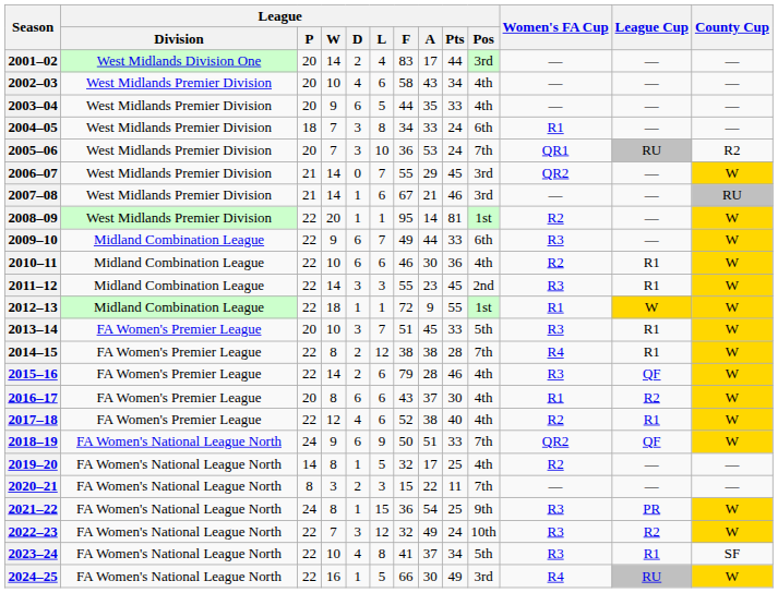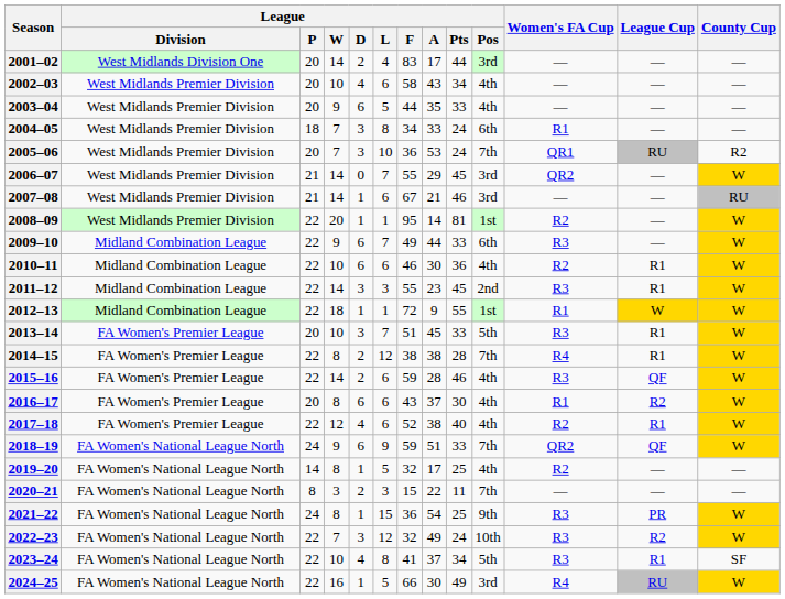 <table class="wikitable" style="text-align: center">
 <tr>
 <th rowspan=2>Season</th>
 <th colspan=9>League</th>
 <th rowspan=2><a href='#'>Women's FA Cup</a></th>
 <th rowspan=2><a href='#'>League Cup</a></th>
 <th rowspan=2><a href='#'>County Cup</a></th>
 </tr>
 <tr>
 <th width="260">Division</th>
 <th width="20">P</th>
 <th width="20">W</th>
 <th width="20">D</th>
 <th width="20">L</th>
 <th width="20">F</th>
 <th width="20">A</th>
 <th width="20">Pts</th>
 <th width="20">Pos</th>
 </tr>
 <tr>
 <th>2001–02</th>
 <td bgcolor=CCFFCC><a href='#'>West Midlands Division One</a> </td>
 <td>20</td>
 <td>14</td>
 <td>2</td>
 <td>4</td>
 <td>83</td>
 <td>17</td>
 <td>44</td>
 <td bgcolor=CCFFCC>3rd</td>
 <td>—</td>
 <td>—</td>
 <td>—</td>
 </tr>
 <tr>
 <th>2002–03</th>
 <td><a href='#'>West Midlands Premier Division</a></td>
 <td>20</td>
 <td>10</td>
 <td>4</td>
 <td>6</td>
 <td>58</td>
 <td>43</td>
 <td>34</td>
 <td>4th</td>
 <td>—</td>
 <td>—</td>
 <td>—</td>
 </tr>
 <tr>
 <th>2003–04</th>
 <td>West Midlands Premier Division</td>
 <td>20</td>
 <td>9</td>
 <td>6</td>
 <td>5</td>
 <td>44</td>
 <td>35</td>
 <td>33</td>
 <td>4th</td>
 <td>—</td>
 <td>—</td>
 <td>—</td>
 </tr>
 <tr>
 <th>2004–05</th>
 <td>West Midlands Premier Division</td>
 <td>18</td>
 <td>7</td>
 <td>3</td>
 <td>8</td>
 <td>34</td>
 <td>33</td>
 <td>24</td>
 <td>6th</td>
 <td><a href='#'>R1</a></td>
 <td>—</td>
 <td>—</td>
 </tr>
 <tr>
 <th>2005–06</th>
 <td>West Midlands Premier Division</td>
 <td>20</td>
 <td>7</td>
 <td>3</td>
 <td>10</td>
 <td>36</td>
 <td>53</td>
 <td>24</td>
 <td>7th</td>
 <td><a href='#'>QR1</a></td>
 <td bgcolor=silver>RU</td>
 <td>R2</td>
 </tr>
 <tr>
 <th>2006–07</th>
 <td>West Midlands Premier Division</td>
 <td>21</td>
 <td>14</td>
 <td>0</td>
 <td>7</td>
 <td>55</td>
 <td>29</td>
 <td>45</td>
 <td>3rd</td>
 <td><a href='#'>QR2</a></td>
 <td>—</td>
 <td bgcolor=gold>W</td>
 </tr>
 <tr>
 <th>2007–08</th>
 <td>West Midlands Premier Division</td>
 <td>21</td>
 <td>14</td>
 <td>1</td>
 <td>6</td>
 <td>67</td>
 <td>21</td>
 <td>46</td>
 <td>3rd</td>
 <td>—</td>
 <td>—</td>
 <td bgcolor=silver>RU</td>
 </tr>
 <tr>
 <th>2008–09</th>
 <td bgcolor=CCFFCC>West Midlands Premier Division </td>
 <td>22</td>
 <td>20</td>
 <td>1</td>
 <td>1</td>
 <td>95</td>
 <td>14</td>
 <td>81</td>
 <td bgcolor=CCFFCC>1st</td>
 <td><a href='#'>R2</a></td>
 <td>—</td>
 <td bgcolor=gold>W</td>
 </tr>
 <tr>
 <th>2009–10</th>
 <td><a href='#'>Midland Combination League</a></td>
 <td>22</td>
 <td>9</td>
 <td>6</td>
 <td>7</td>
 <td>49</td>
 <td>44</td>
 <td>33</td>
 <td>6th</td>
 <td><a href='#'>R3</a></td>
 <td>—</td>
 <td bgcolor=gold>W</td>
 </tr>
 <tr>
 <th>2010–11</th>
 <td>Midland Combination League</td>
 <td>22</td>
 <td>10</td>
 <td>6</td>
 <td>6</td>
 <td>46</td>
 <td>30</td>
 <td>36</td>
 <td>4th</td>
 <td><a href='#'>R2</a></td>
 <td>R1</td>
 <td bgcolor=gold>W</td>
 </tr>
 <tr>
 <th>2011–12</th>
 <td>Midland Combination League</td>
 <td>22</td>
 <td>14</td>
 <td>3</td>
 <td>3</td>
 <td>55</td>
 <td>23</td>
 <td>45</td>
 <td>2nd</td>
 <td><a href='#'>R3</a></td>
 <td>R1</td>
 <td bgcolor=gold>W</td>
 </tr>
 <tr>
 <th>2012–13</th>
 <td bgcolor=CCFFCC>Midland Combination League </td>
 <td>22</td>
 <td>18</td>
 <td>1</td>
 <td>1</td>
 <td>72</td>
 <td>9</td>
 <td>55</td>
 <td bgcolor=CCFFCC>1st</td>
 <td><a href='#'>R1</a></td>
 <td bgcolor=gold>W</td>
 <td bgcolor=gold>W</td>
 </tr>
 <tr>
 <th>2013–14</th>
 <td><a href='#'>FA Women's Premier League</a></td>
 <td>20</td>
 <td>10</td>
 <td>3</td>
 <td>7</td>
 <td>51</td>
 <td>45</td>
 <td>33</td>
 <td>5th</td>
 <td><a href='#'>R3</a></td>
 <td>R1</td>
 <td bgcolor=gold>W</td>
 </tr>
 <tr>
 <th>2014–15</th>
 <td>FA Women's Premier League</td>
 <td>22</td>
 <td>8</td>
 <td>2</td>
 <td>12</td>
 <td>38</td>
 <td>38</td>
 <td>28</td>
 <td>7th</td>
 <td><a href='#'>R4</a></td>
 <td>R1</td>
 <td bgcolor=gold>W</td>
 </tr>
 <tr>
 <th><a href='#'>2015–16</a></th>
 <td>FA Women's Premier League</td>
 <td>22</td>
 <td>14</td>
 <td>2</td>
 <td>6</td>
-<td>79</td>
+<td>59</td>
 <td>28</td>
 <td>46</td>
 <td>4th</td>
 <td><a href='#'>R3</a></td>
 <td><a href='#'>QF</a></td>
 <td bgcolor=gold>W</td>
 </tr>
 <tr>
 <th><a href='#'>2016–17</a></th>
 <td>FA Women's Premier League</td>
 <td>20</td>
 <td>8</td>
 <td>6</td>
 <td>6</td>
 <td>43</td>
 <td>37</td>
 <td>30</td>
 <td>4th</td>
 <td><a href='#'>R1</a></td>
 <td><a href='#'>R2</a></td>
 <td bgcolor=gold>W</td>
 </tr>
 <tr>
 <th><a href='#'>2017–18</a></th>
 <td>FA Women's Premier League</td>
 <td>22</td>
 <td>12</td>
 <td>4</td>
 <td>6</td>
 <td>52</td>
 <td>38</td>
 <td>40</td>
 <td>4th</td>
 <td><a href='#'>R2</a></td>
 <td><a href='#'>R1</a></td>
 <td bgcolor=gold>W</td>
 </tr>
 <tr>
 <th><a href='#'>2018–19</a></th>
 <td><a href='#'>FA Women's National League North</a></td>
 <td>24</td>
 <td>9</td>
 <td>6</td>
 <td>9</td>
-<td>50</td>
+<td>59</td>
 <td>51</td>
 <td>33</td>
 <td>7th</td>
 <td><a href='#'>QR2</a></td>
 <td><a href='#'>QF</a></td>
 <td bgcolor=gold>W</td>
 </tr>
 <tr>
 <th><a href='#'>2019–20</a></th>
 <td>FA Women's National League North</td>
 <td>14</td>
 <td>8</td>
 <td>1</td>
 <td>5</td>
 <td>32</td>
 <td>17</td>
 <td>25</td>
 <td>4th</td>
 <td><a href='#'>R2</a></td>
 <td>—</td>
 <td>—</td>
 </tr>
 <tr>
 <th><a href='#'>2020–21</a></th>
 <td>FA Women's National League North</td>
 <td>8</td>
 <td>3</td>
 <td>2</td>
 <td>3</td>
 <td>15</td>
 <td>22</td>
 <td>11</td>
 <td>7th</td>
 <td>—</td>
 <td>—</td>
 <td>—</td>
 </tr>
 <tr>
 <th><a href='#'>2021–22</a></th>
 <td>FA Women's National League North</td>
 <td>24</td>
 <td>8</td>
 <td>1</td>
 <td>15</td>
 <td>36</td>
 <td>54</td>
 <td>25</td>
 <td>9th</td>
 <td><a href='#'>R3</a></td>
 <td><a href='#'>PR</a></td>
 <td bgcolor=gold>W</td>
 </tr>
 <tr>
 <th><a href='#'>2022–23</a></th>
 <td>FA Women's National League North</td>
 <td>22</td>
 <td>7</td>
 <td>3</td>
 <td>12</td>
 <td>32</td>
 <td>49</td>
 <td>24</td>
 <td>10th</td>
 <td><a href='#'>R3</a></td>
 <td><a href='#'>R2</a></td>
 <td bgcolor=gold>W</td>
 </tr>
 <tr>
 <th><a href='#'>2023–24</a></th>
 <td>FA Women's National League North</td>
 <td>22</td>
 <td>10</td>
 <td>4</td>
 <td>8</td>
 <td>41</td>
 <td>37</td>
 <td>34</td>
 <td>5th</td>
 <td><a href='#'>R3</a></td>
 <td><a href='#'>R1</a></td>
 <td>SF</td>
 </tr>
 <tr>
 <th><a href='#'>2024–25</a></th>
 <td>FA Women's National League North</td>
 <td>22</td>
 <td>16</td>
 <td>1</td>
 <td>5</td>
 <td>66</td>
 <td>30</td>
 <td>49</td>
 <td>3rd</td>
 <td><a href='#'>R4</a></td>
 <td bgcolor=silver><a href='#'>RU</a></td>
 <td bgcolor=gold>W</td>
 </tr>
 </table>
